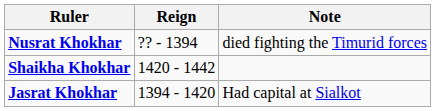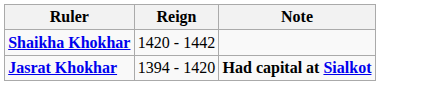 <table class="wikitable">
 <tr>
 <th>Ruler</th>
 <th>Reign</th>
 <th>Note</th>
-</tr>
-<tr>
-<td><strong><a href='#'>Nusrat Khokhar</a></strong></td>
-<td>?? ‐ 1394</td>
-<td>died fighting the <a href='#'>Timurid forces</a></td>
 </tr>
 <tr>
 <td><strong><a href='#'>Shaikha Khokhar</a></strong></td>
 <td>1420 - 1442</td>
 <td></td>
 </tr>
 <tr>
 <td><strong><a href='#'>Jasrat Khokhar</a></strong></td>
 <td>1394 - 1420</td>
-<td>Had capital at <a href='#'>Sialkot</a></td>
+<td><strong>Had capital at <a href='#'>Sialkot</a></strong></td>
 </tr>
 </table>
